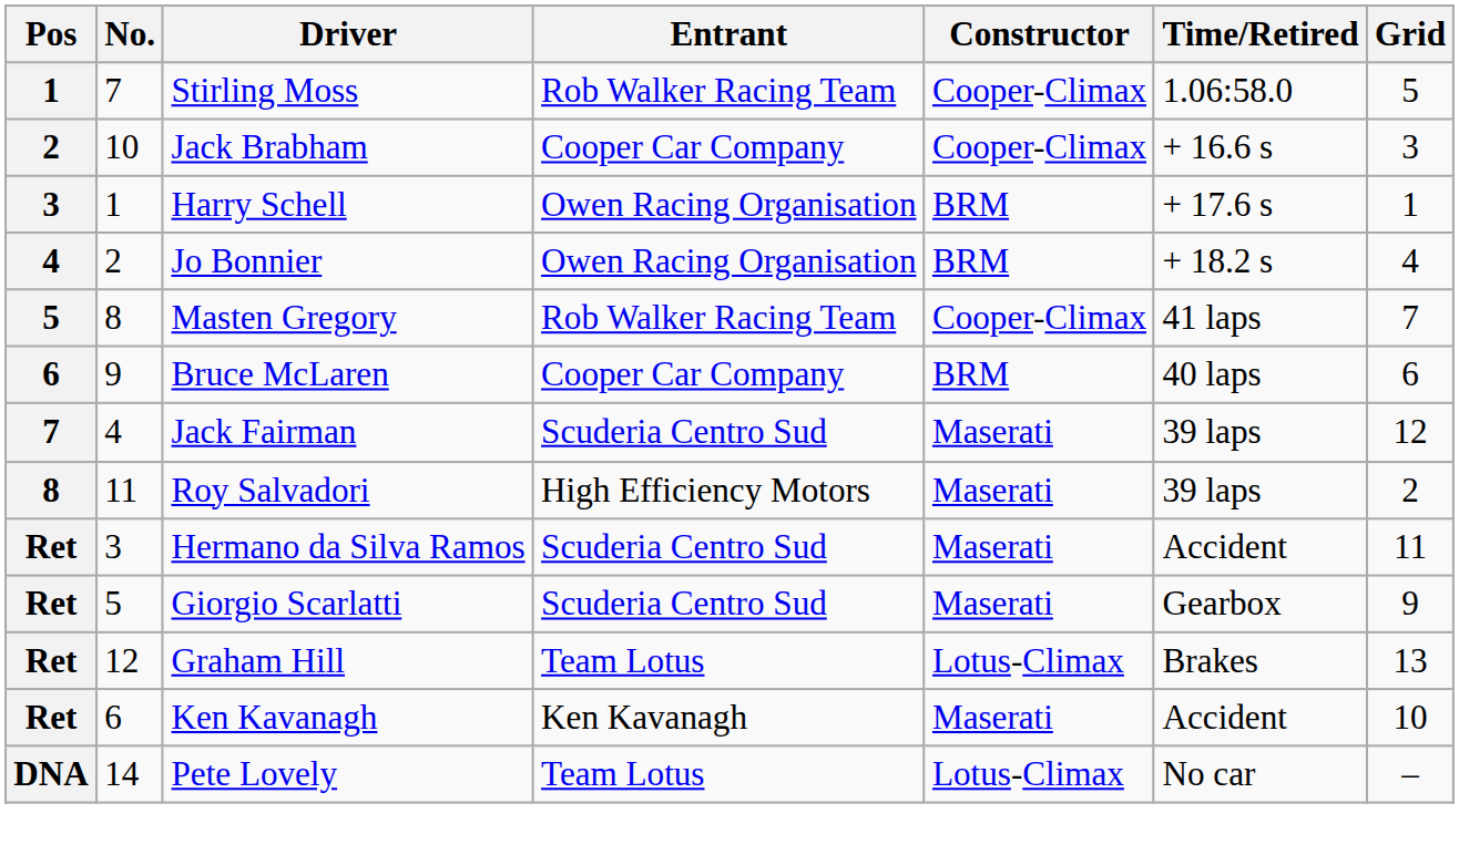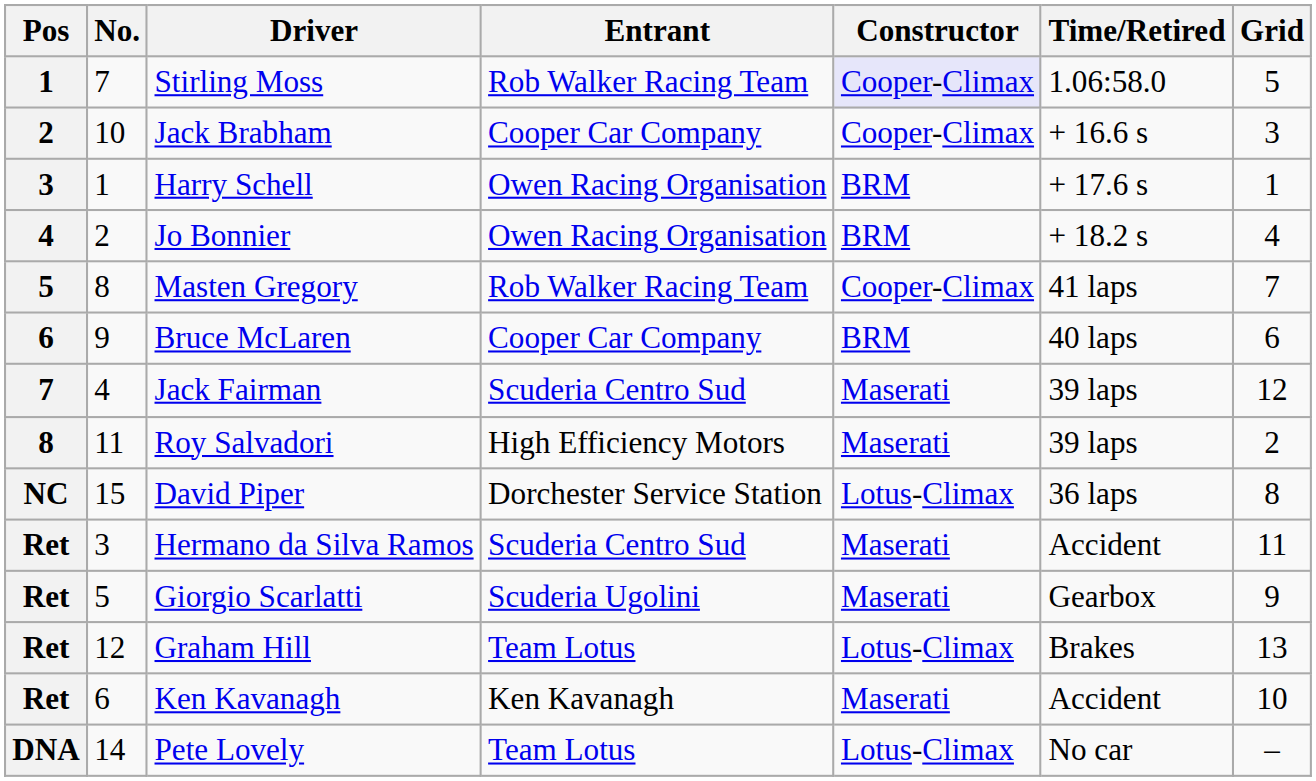 <table class="wikitable" style="font-size: 95%;">
 <tr>
 <th>Pos</th>
 <th>No.</th>
 <th>Driver</th>
 <th>Entrant</th>
 <th>Constructor</th>
 <th>Time/Retired</th>
 <th>Grid</th>
 </tr>
 <tr>
 <th>1</th>
 <td>7</td>
 <td> <a href='#'>Stirling Moss</a></td>
 <td><a href='#'>Rob Walker Racing Team</a></td>
-<td><a href='#'>Cooper</a>-<a href='#'>Climax</a></td>
+<td style="background: lavender;"><a href='#'>Cooper</a>-<a href='#'>Climax</a></td>
 <td>1.06:58.0</td>
 <td style="text-align:center">5</td>
 </tr>
 <tr>
 <th>2</th>
 <td>10</td>
 <td> <a href='#'>Jack Brabham</a></td>
 <td><a href='#'>Cooper Car Company</a></td>
 <td><a href='#'>Cooper</a>-<a href='#'>Climax</a></td>
 <td>+ 16.6 s</td>
 <td style="text-align:center">3</td>
 </tr>
 <tr>
 <th>3</th>
 <td>1</td>
 <td> <a href='#'>Harry Schell</a></td>
 <td><a href='#'>Owen Racing Organisation</a></td>
 <td><a href='#'>BRM</a></td>
 <td>+ 17.6 s</td>
 <td style="text-align:center">1</td>
 </tr>
 <tr>
 <th>4</th>
 <td>2</td>
 <td> <a href='#'>Jo Bonnier</a></td>
 <td><a href='#'>Owen Racing Organisation</a></td>
 <td><a href='#'>BRM</a></td>
 <td>+ 18.2 s</td>
 <td style="text-align:center">4</td>
 </tr>
 <tr>
 <th>5</th>
 <td>8</td>
 <td> <a href='#'>Masten Gregory</a></td>
 <td><a href='#'>Rob Walker Racing Team</a></td>
 <td><a href='#'>Cooper</a>-<a href='#'>Climax</a></td>
 <td>41 laps</td>
 <td style="text-align:center">7</td>
 </tr>
 <tr>
 <th>6</th>
 <td>9</td>
 <td> <a href='#'>Bruce McLaren</a></td>
 <td><a href='#'>Cooper Car Company</a></td>
 <td><a href='#'>BRM</a></td>
 <td>40 laps</td>
 <td style="text-align:center">6</td>
 </tr>
 <tr>
 <th>7</th>
 <td>4</td>
 <td> <a href='#'>Jack Fairman</a></td>
 <td><a href='#'>Scuderia Centro Sud</a></td>
 <td><a href='#'>Maserati</a></td>
 <td>39 laps</td>
 <td style="text-align:center">12</td>
 </tr>
 <tr>
 <th>8</th>
 <td>11</td>
 <td> <a href='#'>Roy Salvadori</a></td>
 <td>High Efficiency Motors</td>
 <td><a href='#'>Maserati</a></td>
 <td>39 laps</td>
 <td style="text-align:center">2</td>
 </tr>
 <tr>
+<th>NC</th>
+<td>15</td>
+<td> <a href='#'>David Piper</a></td>
+<td>Dorchester Service Station</td>
+<td><a href='#'>Lotus</a>-<a href='#'>Climax</a></td>
+<td>36 laps</td>
+<td style="text-align:center">8</td>
+</tr>
+<tr>
 <th>Ret</th>
 <td>3</td>
 <td> <a href='#'>Hermano da Silva Ramos</a></td>
 <td><a href='#'>Scuderia Centro Sud</a></td>
 <td><a href='#'>Maserati</a></td>
 <td>Accident</td>
 <td style="text-align:center">11</td>
 </tr>
 <tr>
 <th>Ret</th>
 <td>5</td>
 <td> <a href='#'>Giorgio Scarlatti</a></td>
-<td><a href='#'>Scuderia Centro Sud</a></td>
+<td><a href='#'>Scuderia Ugolini</a></td>
 <td><a href='#'>Maserati</a></td>
 <td>Gearbox</td>
 <td style="text-align:center">9</td>
 </tr>
 <tr>
 <th>Ret</th>
 <td>12</td>
 <td> <a href='#'>Graham Hill</a></td>
 <td><a href='#'>Team Lotus</a></td>
 <td><a href='#'>Lotus</a>-<a href='#'>Climax</a></td>
 <td>Brakes</td>
 <td style="text-align:center">13</td>
 </tr>
 <tr>
 <th>Ret</th>
 <td>6</td>
 <td> <a href='#'>Ken Kavanagh</a></td>
 <td>Ken Kavanagh</td>
 <td><a href='#'>Maserati</a></td>
 <td>Accident</td>
 <td style="text-align:center">10</td>
 </tr>
 <tr>
 <th>DNA</th>
 <td>14</td>
 <td> <a href='#'>Pete Lovely</a></td>
 <td><a href='#'>Team Lotus</a></td>
 <td><a href='#'>Lotus</a>-<a href='#'>Climax</a></td>
 <td>No car</td>
 <td style="text-align:center">–</td>
 </tr>
 </table>
